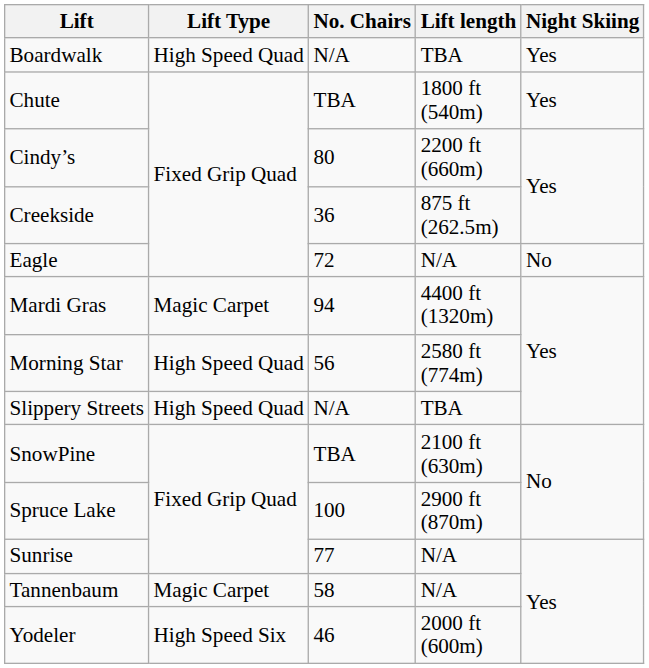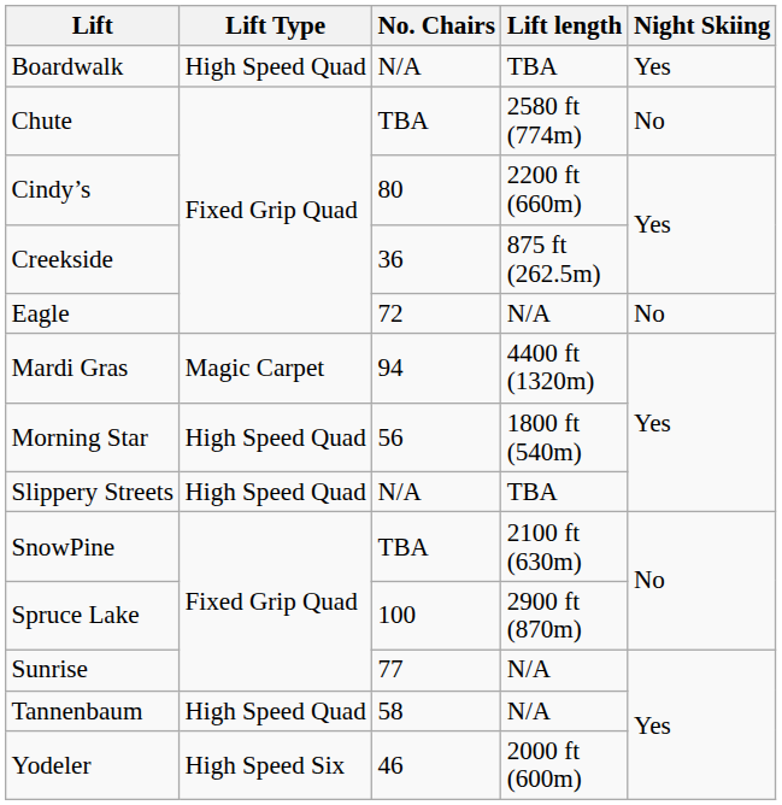 <table class="wikitable sortable">
 <tr>
 <th>Lift</th>
 <th>Lift Type</th>
 <th>No. Chairs</th>
 <th>Lift length</th>
 <th>Night Skiing</th>
 </tr>
 <tr>
 <td>Boardwalk</td>
 <td>High Speed Quad</td>
 <td>N/A</td>
 <td>TBA</td>
 <td>Yes</td>
 </tr>
 <tr>
 <td>Chute</td>
 <td rowspan="4">Fixed Grip Quad</td>
 <td>TBA</td>
-<td>1800 ft<br>(540m)</td>
-<td>Yes</td>
+<td>2580 ft<br>(774m)</td>
+<td>No</td>
 </tr>
 <tr>
 <td>Cindy’s</td>
 <td>80</td>
 <td>2200 ft<br>(660m)</td>
 <td rowspan="2">Yes</td>
 </tr>
 <tr>
 <td>Creekside</td>
 <td>36</td>
 <td>875 ft<br>(262.5m)</td>
 </tr>
 <tr>
 <td>Eagle</td>
 <td>72</td>
 <td>N/A</td>
 <td>No</td>
 </tr>
 <tr>
 <td>Mardi Gras</td>
 <td>Magic Carpet</td>
 <td>94</td>
 <td>4400 ft<br>(1320m)</td>
 <td rowspan="3">Yes</td>
 </tr>
 <tr>
 <td>Morning Star</td>
 <td rowspan="1">High Speed Quad</td>
 <td>56</td>
-<td>2580 ft<br>(774m)</td>
+<td>1800 ft<br>(540m)</td>
 </tr>
 <tr>
 <td>Slippery Streets</td>
 <td>High Speed Quad</td>
 <td>N/A</td>
 <td>TBA</td>
 </tr>
 <tr>
 <td>SnowPine</td>
 <td rowspan="3">Fixed Grip Quad</td>
 <td>TBA</td>
 <td>2100 ft<br>(630m)</td>
 <td rowspan="2">No</td>
 </tr>
 <tr>
 <td>Spruce Lake</td>
 <td>100</td>
 <td>2900 ft<br>(870m)</td>
 </tr>
 <tr>
 <td>Sunrise</td>
 <td>77</td>
 <td>N/A</td>
 <td rowspan="3">Yes</td>
 </tr>
 <tr>
 <td>Tannenbaum</td>
-<td>Magic Carpet</td>
+<td>High Speed Quad</td>
 <td>58</td>
 <td>N/A</td>
 </tr>
 <tr>
 <td>Yodeler</td>
 <td rowspan="1">High Speed Six</td>
 <td>46</td>
 <td>2000 ft<br>(600m)</td>
 </tr>
 </table>
